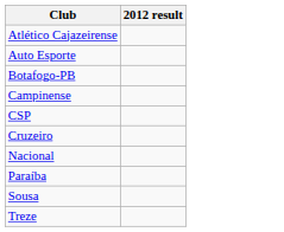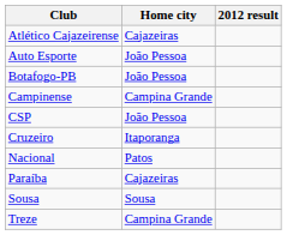 <table class="wikitable sortable">
 <tr>
 <th>Club</th>
+<th>Home city</th>
 <th>2012 result</th>
 </tr>
 <tr>
 <td><a href='#'>Atlético Cajazeirense</a></td>
+<td><a href='#'>Cajazeiras</a></td>
 <td></td>
 </tr>
 <tr>
 <td><a href='#'>Auto Esporte</a></td>
+<td><a href='#'>João Pessoa</a></td>
 <td></td>
 </tr>
 <tr>
 <td><a href='#'>Botafogo-PB</a></td>
+<td><a href='#'>João Pessoa</a></td>
 <td></td>
 </tr>
 <tr>
 <td><a href='#'>Campinense</a></td>
+<td><a href='#'>Campina Grande</a></td>
 <td></td>
 </tr>
 <tr>
 <td><a href='#'>CSP</a></td>
+<td><a href='#'>João Pessoa</a></td>
 <td></td>
 </tr>
 <tr>
 <td><a href='#'>Cruzeiro</a></td>
+<td><a href='#'>Itaporanga</a></td>
 <td></td>
 </tr>
 <tr>
 <td><a href='#'>Nacional</a></td>
+<td><a href='#'>Patos</a></td>
 <td></td>
 </tr>
 <tr>
 <td><a href='#'>Paraíba</a></td>
+<td><a href='#'>Cajazeiras</a></td>
 <td></td>
 </tr>
 <tr>
+<td><a href='#'>Sousa</a></td>
 <td><a href='#'>Sousa</a></td>
 <td></td>
 </tr>
 <tr>
 <td><a href='#'>Treze</a></td>
+<td><a href='#'>Campina Grande</a></td>
 <td></td>
 </tr>
 </table>
